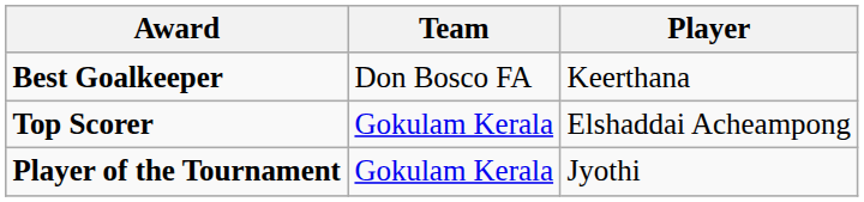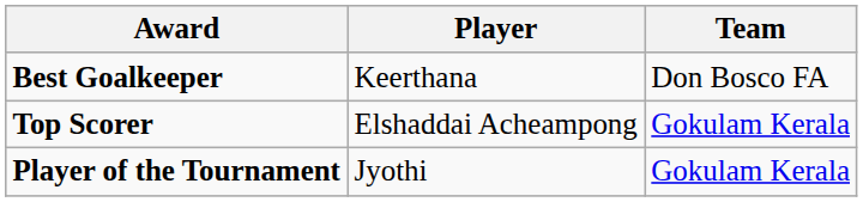 <table class="wikitable sortable">
 <tr>
 <th scope=col>Award</th>
+<th scope=col>Player</th>
 <th scope=col>Team</th>
-<th scope=col>Player</th>
 </tr>
 <tr>
 <td><strong>Best Goalkeeper</strong></td>
+<td> Keerthana</td>
 <td>Don Bosco FA</td>
-<td> Keerthana</td>
 </tr>
 <tr>
 <td><strong>Top Scorer</strong></td>
+<td> Elshaddai Acheampong</td>
 <td><a href='#'>Gokulam Kerala</a></td>
-<td> Elshaddai Acheampong</td>
 </tr>
 <tr>
 <td><strong>Player of the Tournament</strong></td>
+<td> Jyothi</td>
 <td><a href='#'>Gokulam Kerala</a></td>
-<td> Jyothi</td>
 </tr>
 </table>
